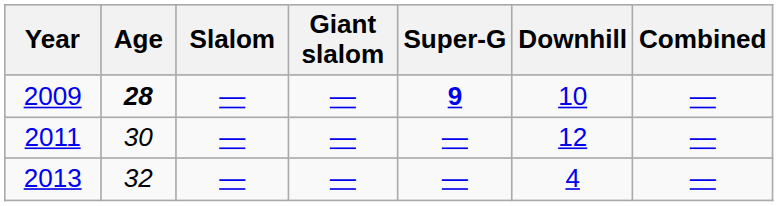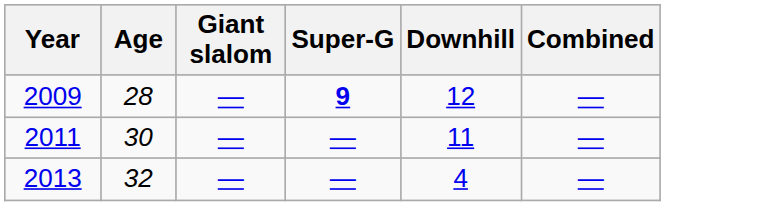 <table class=wikitable style="text-align:center">
 <tr>
 <th>  Year  </th>
 <th> Age </th>
-<th> Slalom </th>
 <th> Giant <br> slalom </th>
 <th>Super-G</th>
 <th>Downhill</th>
 <th>Combined</th>
 </tr>
 <tr>
 <td><a href='#'>2009</a></td>
-<td><strong><em>28</em></strong></td>
-<td><a href='#'>—</a></td>
+<td><em>28</em></td>
 <td><a href='#'>—</a></td>
 <td><strong><a href='#'>9</a></strong></td>
-<td><a href='#'>10</a></td>
+<td><a href='#'>12</a></td>
 <td><a href='#'>—</a></td>
 </tr>
 <tr>
 <td><a href='#'>2011</a></td>
 <td><em>30</em></td>
 <td><a href='#'>—</a></td>
 <td><a href='#'>—</a></td>
-<td><a href='#'>—</a></td>
-<td><a href='#'>12</a></td>
+<td><a href='#'>11</a></td>
 <td><a href='#'>—</a></td>
 </tr>
 <tr>
 <td><a href='#'>2013</a></td>
 <td><em>32</em></td>
 <td><a href='#'>—</a></td>
 <td><a href='#'>—</a></td>
-<td><a href='#'>—</a></td>
 <td><a href='#'>4</a></td>
 <td><a href='#'>—</a> </td>
 </tr>
 </table>
